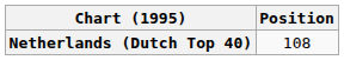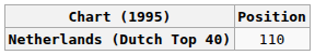 <table class="wikitable plainrowheaders" style="text-align:center">
 <tr>
 <th>Chart (1995)</th>
 <th>Position</th>
 </tr>
 <tr>
 <th scope="row">Netherlands (Dutch Top 40)</th>
-<td>108</td>
+<td>110</td>
 </tr>
 </table>
